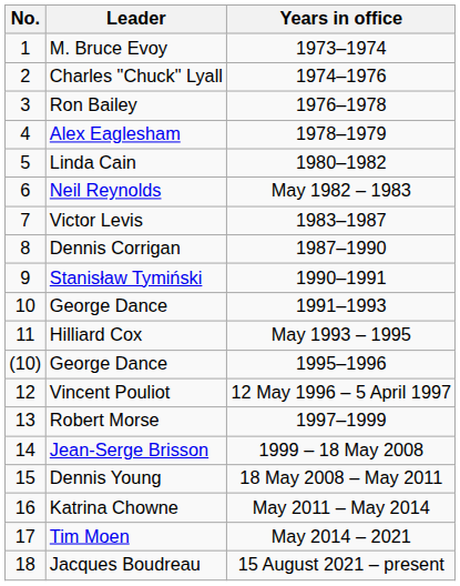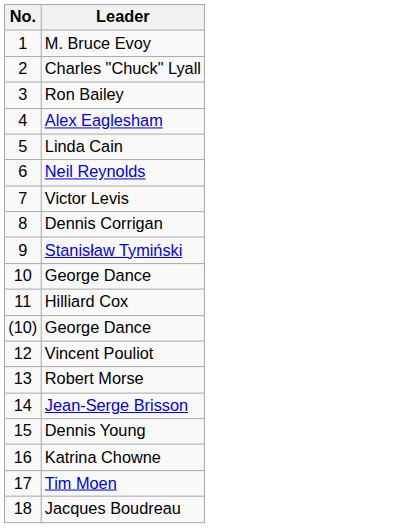 <table class="wikitable">
 <tr>
 <th>No.</th>
 <th>Leader</th>
-<th>Years in office</th>
 </tr>
 <tr>
 <td align=center>1</td>
 <td>M. Bruce Evoy</td>
-<td align=center>1973–1974</td>
 </tr>
 <tr>
 <td align=center>2</td>
 <td>Charles "Chuck" Lyall</td>
-<td align=center>1974–1976</td>
 </tr>
 <tr>
 <td align=center>3</td>
 <td>Ron Bailey</td>
-<td align=center>1976–1978</td>
 </tr>
 <tr>
 <td align=center>4</td>
 <td><a href='#'>Alex Eaglesham</a></td>
-<td align=center>1978–1979</td>
 </tr>
 <tr>
 <td align=center>5</td>
 <td>Linda Cain</td>
-<td align=center>1980–1982</td>
 </tr>
 <tr>
 <td align=center>6</td>
 <td><a href='#'>Neil Reynolds</a></td>
-<td align=center>May 1982 – 1983</td>
 </tr>
 <tr>
 <td align=center>7</td>
 <td>Victor Levis</td>
-<td align=center>1983–1987</td>
 </tr>
 <tr>
 <td align=center>8</td>
 <td>Dennis Corrigan</td>
-<td align=center>1987–1990</td>
 </tr>
 <tr>
 <td align=center>9</td>
 <td><a href='#'>Stanisław Tymiński</a></td>
-<td align=center>1990–1991</td>
 </tr>
 <tr>
 <td align=center>10</td>
 <td>George Dance</td>
-<td align=center>1991–1993</td>
 </tr>
 <tr>
 <td align=center>11</td>
 <td>Hilliard Cox</td>
-<td align=center>May 1993 – 1995</td>
 </tr>
 <tr>
 <td align=center>(10)</td>
 <td>George Dance</td>
-<td align=center>1995–1996</td>
 </tr>
 <tr>
 <td align=center>12</td>
 <td>Vincent Pouliot</td>
-<td align=center>12 May 1996 – 5 April 1997</td>
 </tr>
 <tr>
 <td align=center>13</td>
 <td>Robert Morse</td>
-<td align=center>1997–1999</td>
 </tr>
 <tr>
 <td align=center>14</td>
 <td><a href='#'>Jean-Serge Brisson</a></td>
-<td align=center>1999 – 18 May 2008</td>
 </tr>
 <tr>
 <td align=center>15</td>
 <td>Dennis Young</td>
-<td align=center>18 May 2008 – May 2011</td>
 </tr>
 <tr>
 <td align=center>16</td>
 <td>Katrina Chowne</td>
-<td align=center>May 2011 – May 2014</td>
 </tr>
 <tr>
 <td align=center>17</td>
 <td><a href='#'>Tim Moen</a></td>
-<td align=center>May 2014 – 2021</td>
 </tr>
 <tr>
 <td align=center>18</td>
 <td>Jacques Boudreau</td>
-<td align=center>15 August 2021 – present</td>
 </tr>
 </table>
